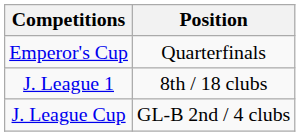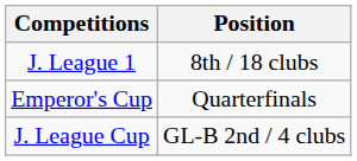 <table class="wikitable" style="text-align:center;">
 <tr>
 <th>Competitions</th>
 <th>Position</th>
 </tr>
 <tr>
+<td><a href='#'>J. League 1</a></td>
+<td>8th / 18 clubs</td>
+</tr>
+<tr>
 <td><a href='#'>Emperor's Cup</a></td>
 <td>Quarterfinals</td>
-</tr>
-<tr>
-<td><a href='#'>J. League 1</a></td>
-<td>8th / 18 clubs</td>
 </tr>
 <tr>
 <td><a href='#'>J. League Cup</a></td>
 <td>GL-B 2nd / 4 clubs</td>
 </tr>
 </table>
